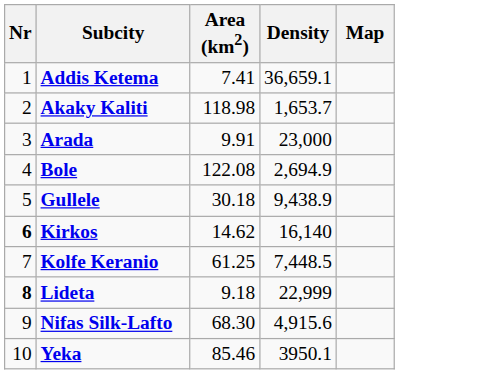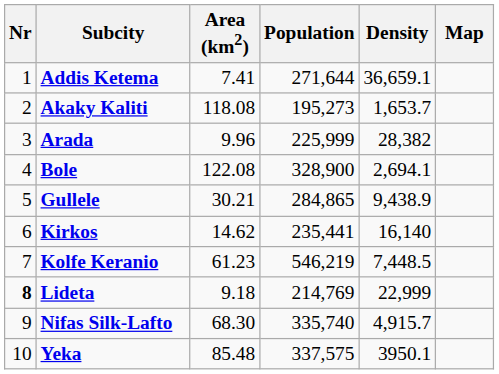 <table class="wikitable sortable">
 <tr>
 <th style="width:10px;">Nr</th>
 <th style="width:120px;">Subcity</th>
 <th style="width:50px;">Area (km<sup>2</sup>)</th>
+<th style="width:70px;">Population</th>
 <th style="width:50px;">Density</th>
 <th style="width:40px;">Map</th>
 </tr>
 <tr>
 <td style="text-align:right;">1</td>
 <td><strong><a href='#'>Addis Ketema</a></strong></td>
 <td style="text-align:right;">7.41</td>
+<td style="text-align:right;">271,644</td>
 <td style="text-align:right;">36,659.1</td>
 <td style="text-align:right;"></td>
 </tr>
 <tr>
 <td style="text-align:right;">2</td>
 <td><strong><a href='#'>Akaky Kaliti</a></strong></td>
-<td style="text-align:right;">118.98</td>
+<td style="text-align:right;">118.08</td>
+<td style="text-align:right;">195,273</td>
 <td style="text-align:right;">1,653.7</td>
 <td style="text-align:right;"></td>
 </tr>
 <tr>
 <td style="text-align:right;">3</td>
 <td><strong><a href='#'>Arada</a></strong></td>
-<td style="text-align:right;">9.91</td>
-<td style="text-align:right;">23,000</td>
+<td style="text-align:right;">9.96</td>
+<td style="text-align:right;">225,999</td>
+<td style="text-align:right;">28,382</td>
 <td style="text-align:right;"></td>
 </tr>
 <tr>
 <td style="text-align:right;">4</td>
 <td><strong><a href='#'>Bole</a></strong></td>
 <td style="text-align:right;">122.08</td>
-<td style="text-align:right;">2,694.9</td>
+<td style="text-align:right;">328,900</td>
+<td style="text-align:right;">2,694.1</td>
 <td style="text-align:right;"></td>
 </tr>
 <tr>
 <td style="text-align:right;">5</td>
 <td><strong><a href='#'>Gullele</a></strong></td>
-<td style="text-align:right;">30.18</td>
+<td style="text-align:right;">30.21</td>
+<td style="text-align:right;">284,865</td>
 <td style="text-align:right;">9,438.9</td>
 <td style="text-align:right;"></td>
 </tr>
 <tr>
-<td style="text-align:right;"><strong>6</strong></td>
+<td style="text-align:right;">6</td>
 <td><strong><a href='#'>Kirkos</a></strong></td>
 <td style="text-align:right;">14.62</td>
+<td style="text-align:right;">235,441</td>
 <td style="text-align:right;">16,140</td>
 <td style="text-align:right;"></td>
 </tr>
 <tr>
 <td style="text-align:right;">7</td>
 <td><strong><a href='#'>Kolfe Keranio</a></strong></td>
-<td style="text-align:right;">61.25</td>
+<td style="text-align:right;">61.23</td>
+<td style="text-align:right;">546,219</td>
 <td style="text-align:right;">7,448.5</td>
 <td style="text-align:right;"></td>
 </tr>
 <tr>
 <td style="text-align:right;"><strong>8</strong></td>
 <td><strong><a href='#'>Lideta</a></strong></td>
 <td style="text-align:right;">9.18</td>
+<td style="text-align:right;">214,769</td>
 <td style="text-align:right;">22,999</td>
 <td style="text-align:right;"></td>
 </tr>
 <tr>
 <td style="text-align:right;">9</td>
 <td><strong><a href='#'>Nifas Silk-Lafto</a></strong></td>
 <td style="text-align:right;">68.30</td>
-<td style="text-align:right;">4,915.6</td>
+<td style="text-align:right;">335,740</td>
+<td style="text-align:right;">4,915.7</td>
 <td style="text-align:right;"></td>
 </tr>
 <tr>
 <td style="text-align:right;">10</td>
 <td><strong><a href='#'>Yeka</a></strong></td>
-<td style="text-align:right;">85.46</td>
+<td style="text-align:right;">85.48</td>
+<td style="text-align:right;">337,575</td>
 <td style="text-align:right;">3950.1</td>
 <td style="text-align:right;"></td>
 </tr>
 </table>
